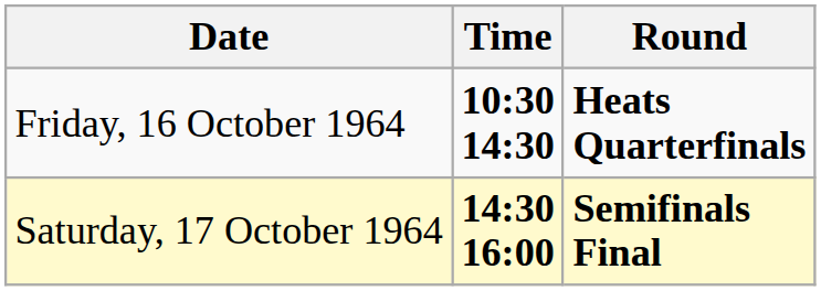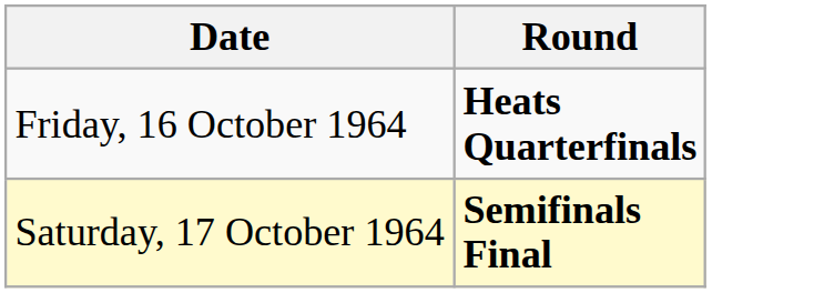 <table class="wikitable">
 <tr>
 <th>Date</th>
-<th>Time</th>
 <th>Round</th>
 </tr>
 <tr>
 <td>Friday, 16 October 1964</td>
-<td><strong>10:30</strong><br><strong>14:30</strong></td>
 <td><strong>Heats</strong><br><strong>Quarterfinals</strong></td>
 </tr>
 <tr style=background:lemonchiffon>
 <td>Saturday, 17 October 1964</td>
-<td><strong>14:30</strong><br><strong>16:00</strong></td>
 <td><strong>Semifinals</strong><br><strong>Final</strong></td>
 </tr>
 </table>
